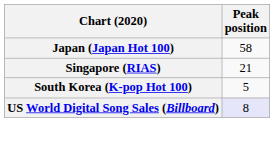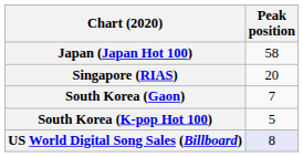 <table class="wikitable plainrowheaders" style="text-align:center">
 <tr>
 <th>Chart (2020)</th>
 <th>Peak<br>position</th>
 </tr>
 <tr>
 <th scope="row">Japan (<a href='#'>Japan Hot 100</a>)</th>
 <td>58</td>
 </tr>
 <tr>
 <th scope="row">Singapore (<a href='#'>RIAS</a>)</th>
-<td>21</td>
+<td>20</td>
+</tr>
+<tr>
+<th scope="row">South Korea (<a href='#'>Gaon</a>)</th>
+<td>7</td>
 </tr>
 <tr>
 <th scope="row">South Korea (<a href='#'>K-pop Hot 100</a>)</th>
 <td>5</td>
 </tr>
 <tr>
 <th scope="row">US <a href='#'>World Digital Song Sales</a> (<em><a href='#'>Billboard</a></em>)</th>
 <td style="background: lavender;">8</td>
 </tr>
 </table>
